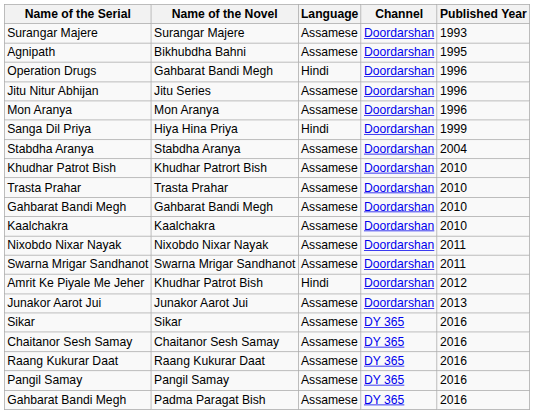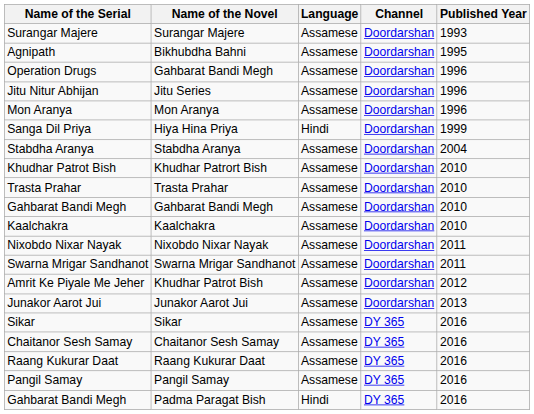 <table class="wikitable sortable">
 <tr>
 <th>Name of the Serial</th>
 <th>Name of the Novel</th>
 <th>Language</th>
 <th>Channel</th>
 <th>Published Year</th>
 </tr>
 <tr>
 <td>Surangar Majere</td>
 <td>Surangar Majere</td>
 <td>Assamese</td>
 <td><a href='#'>Doordarshan</a></td>
 <td>1993</td>
 </tr>
 <tr>
 <td>Agnipath</td>
 <td>Bikhubdha Bahni</td>
 <td>Assamese</td>
 <td><a href='#'>Doordarshan</a></td>
 <td>1995</td>
 </tr>
 <tr>
 <td>Operation Drugs</td>
 <td>Gahbarat Bandi Megh</td>
-<td>Hindi</td>
+<td>Assamese</td>
 <td><a href='#'>Doordarshan</a></td>
 <td>1996</td>
 </tr>
 <tr>
 <td>Jitu Nitur Abhijan</td>
 <td>Jitu Series</td>
 <td>Assamese</td>
 <td><a href='#'>Doordarshan</a></td>
 <td>1996</td>
 </tr>
 <tr>
 <td>Mon Aranya</td>
 <td>Mon Aranya</td>
 <td>Assamese</td>
 <td><a href='#'>Doordarshan</a></td>
 <td>1996</td>
 </tr>
 <tr>
 <td>Sanga Dil Priya</td>
 <td>Hiya Hina Priya</td>
 <td>Hindi</td>
 <td><a href='#'>Doordarshan</a></td>
 <td>1999</td>
 </tr>
 <tr>
 <td>Stabdha Aranya</td>
 <td>Stabdha Aranya</td>
 <td>Assamese</td>
 <td><a href='#'>Doordarshan</a></td>
 <td>2004</td>
 </tr>
 <tr>
 <td>Khudhar Patrot Bish</td>
 <td>Khudhar Patrort Bish</td>
 <td>Assamese</td>
 <td><a href='#'>Doordarshan</a></td>
 <td>2010</td>
 </tr>
 <tr>
 <td>Trasta Prahar</td>
 <td>Trasta Prahar</td>
 <td>Assamese</td>
 <td><a href='#'>Doordarshan</a></td>
 <td>2010</td>
 </tr>
 <tr>
 <td>Gahbarat Bandi Megh</td>
 <td>Gahbarat Bandi Megh</td>
 <td>Assamese</td>
 <td><a href='#'>Doordarshan</a></td>
 <td>2010</td>
 </tr>
 <tr>
 <td>Kaalchakra</td>
 <td>Kaalchakra</td>
 <td>Assamese</td>
 <td><a href='#'>Doordarshan</a></td>
 <td>2010</td>
 </tr>
 <tr>
 <td>Nixobdo Nixar Nayak</td>
 <td>Nixobdo Nixar Nayak</td>
 <td>Assamese</td>
 <td><a href='#'>Doordarshan</a></td>
 <td>2011</td>
 </tr>
 <tr>
 <td>Swarna Mrigar Sandhanot</td>
 <td>Swarna Mrigar Sandhanot</td>
 <td>Assamese</td>
 <td><a href='#'>Doordarshan</a></td>
 <td>2011</td>
 </tr>
 <tr>
 <td>Amrit Ke Piyale Me Jeher</td>
 <td>Khudhar Patrot Bish</td>
-<td>Hindi</td>
+<td>Assamese</td>
 <td><a href='#'>Doordarshan</a></td>
 <td>2012</td>
 </tr>
 <tr>
 <td>Junakor Aarot Jui</td>
 <td>Junakor Aarot Jui</td>
 <td>Assamese</td>
 <td><a href='#'>Doordarshan</a></td>
 <td>2013</td>
 </tr>
 <tr>
 <td>Sikar</td>
 <td>Sikar</td>
 <td>Assamese</td>
 <td><a href='#'>DY 365</a></td>
 <td>2016</td>
 </tr>
 <tr>
 <td>Chaitanor Sesh Samay</td>
 <td>Chaitanor Sesh Samay</td>
 <td>Assamese</td>
 <td><a href='#'>DY 365</a></td>
 <td>2016</td>
 </tr>
 <tr>
 <td>Raang Kukurar Daat</td>
 <td>Raang Kukurar Daat</td>
 <td>Assamese</td>
 <td><a href='#'>DY 365</a></td>
 <td>2016</td>
 </tr>
 <tr>
 <td>Pangil Samay</td>
 <td>Pangil Samay</td>
 <td>Assamese</td>
 <td><a href='#'>DY 365</a></td>
 <td>2016</td>
 </tr>
 <tr>
 <td>Gahbarat Bandi Megh</td>
 <td>Padma Paragat Bish</td>
-<td>Assamese</td>
+<td>Hindi</td>
 <td><a href='#'>DY 365</a></td>
 <td>2016</td>
 </tr>
 </table>
